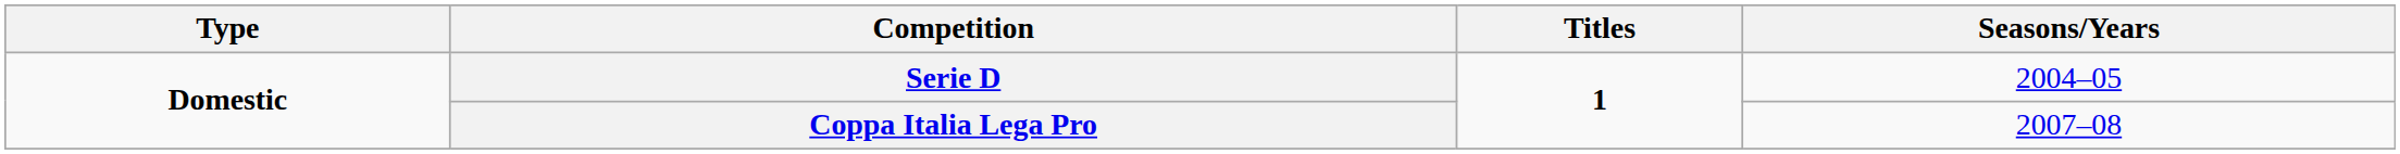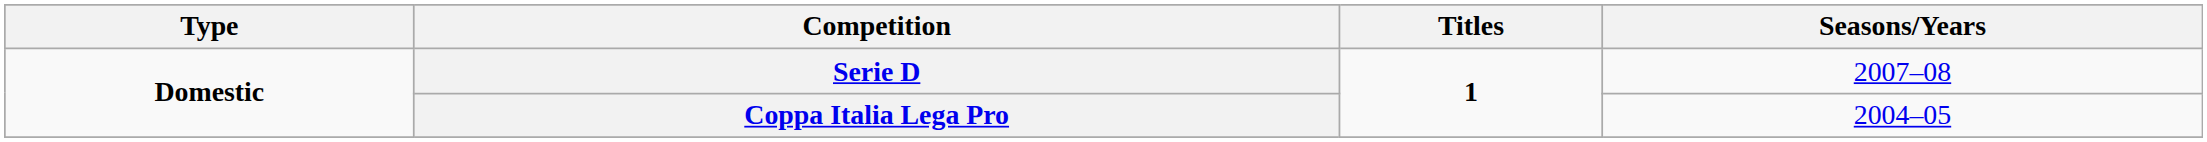 <table class="wikitable" width=100% style="text-align: center;font-size:100%;">
 <tr>
 <th scope=col>Type</th>
 <th scope=col>Competition</th>
 <th scope=col>Titles</th>
 <th scope=col>Seasons/Years</th>
 </tr>
 <tr>
 <td rowspan="2"><strong>Domestic</strong></td>
 <th scope=col><a href='#'>Serie D</a></th>
 <td rowspan="2" style="text-align:center;"><strong>1</strong></td>
-<td><a href='#'>2004–05</a></td>
+<td><a href='#'>2007–08</a></td>
 </tr>
 <tr>
 <th scope=col><a href='#'>Coppa Italia Lega Pro</a></th>
-<td><a href='#'>2007–08</a></td>
+<td><a href='#'>2004–05</a></td>
 </tr>
 </table>
